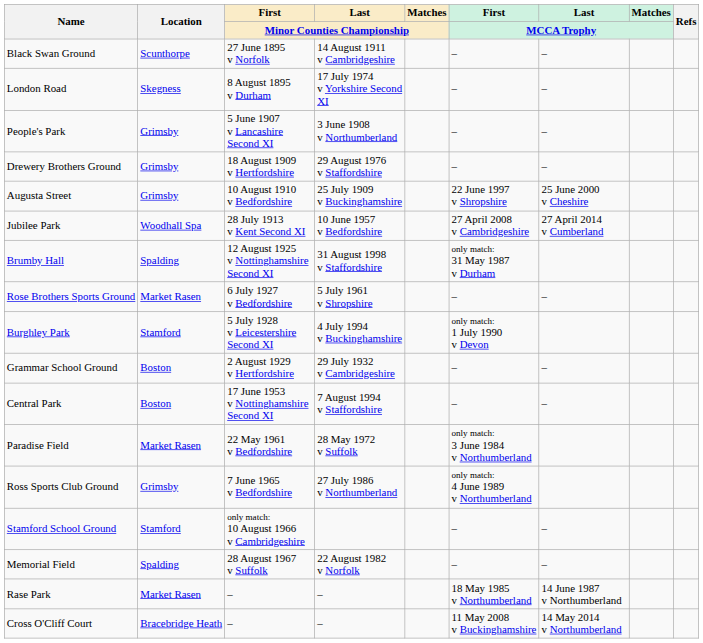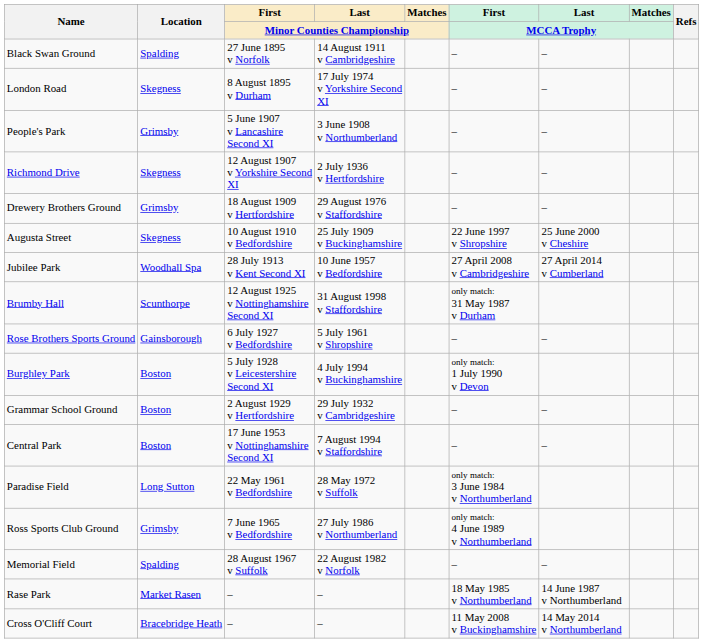 <table class="wikitable sortable">
 <tr>
 <th rowspan="2">Name</th>
 <th rowspan="2">Location</th>
 <th width="125" class="unsortable" style="background:#faecc8">First</th>
 <th width="125" class="unsortable" style="background:#faecc8">Last</th>
 <th style="background:#faecc8">Matches</th>
 <th width="125" class="unsortable" style="background:#cef2e0">First</th>
 <th width="125" class="unsortable" style="background:#cef2e0">Last</th>
 <th style="background:#cef2e0">Matches</th>
 <th rowspan="2" class="unsortable">Refs</th>
 </tr>
 <tr class="unsortable">
 <th colspan="3" style="background:#faecc8"><a href='#'>Minor Counties Championship</a></th>
 <th colspan="3" style="background:#cef2e0"><a href='#'>MCCA Trophy</a></th>
 </tr>
 <tr>
 <td>Black Swan Ground</td>
-<td><a href='#'>Scunthorpe</a></td>
+<td><a href='#'>Spalding</a></td>
 <td>27 June 1895<br>v <a href='#'>Norfolk</a></td>
 <td>14 August 1911<br>v <a href='#'>Cambridgeshire</a></td>
 <td></td>
 <td>–</td>
 <td>–</td>
 <td></td>
 <td></td>
 </tr>
 <tr>
 <td>London Road</td>
 <td><a href='#'>Skegness</a></td>
 <td>8 August 1895<br>v <a href='#'>Durham</a></td>
 <td>17 July 1974<br>v <a href='#'>Yorkshire Second XI</a></td>
 <td></td>
 <td>–</td>
 <td>–</td>
 <td></td>
 <td></td>
 </tr>
 <tr>
 <td>People's Park</td>
 <td><a href='#'>Grimsby</a></td>
 <td>5 June 1907<br>v <a href='#'>Lancashire Second XI</a></td>
 <td>3 June 1908<br>v <a href='#'>Northumberland</a></td>
 <td></td>
 <td>–</td>
 <td>–</td>
 <td></td>
 <td></td>
 </tr>
 <tr>
+<td><a href='#'>Richmond Drive</a></td>
+<td><a href='#'>Skegness</a></td>
+<td>12 August 1907<br>v <a href='#'>Yorkshire Second XI</a></td>
+<td>2 July 1936<br>v <a href='#'>Hertfordshire</a></td>
+<td></td>
+<td>–</td>
+<td>–</td>
+<td></td>
+<td></td>
+</tr>
+<tr>
 <td>Drewery Brothers Ground</td>
 <td><a href='#'>Grimsby</a></td>
 <td>18 August 1909<br>v <a href='#'>Hertfordshire</a></td>
 <td>29 August 1976<br>v <a href='#'>Staffordshire</a></td>
 <td></td>
 <td>–</td>
 <td>–</td>
 <td></td>
 <td></td>
 </tr>
 <tr>
 <td>Augusta Street</td>
-<td><a href='#'>Grimsby</a></td>
+<td><a href='#'>Skegness</a></td>
 <td>10 August 1910<br>v <a href='#'>Bedfordshire</a></td>
 <td>25 July 1909<br>v <a href='#'>Buckinghamshire</a></td>
 <td></td>
 <td>22 June 1997<br>v <a href='#'>Shropshire</a></td>
 <td>25 June 2000<br>v <a href='#'>Cheshire</a></td>
 <td></td>
 <td></td>
 </tr>
 <tr>
 <td>Jubilee Park<br></td>
 <td><a href='#'>Woodhall Spa</a></td>
 <td>28 July 1913<br>v <a href='#'>Kent Second XI</a></td>
 <td>10 June 1957<br>v <a href='#'>Bedfordshire</a></td>
 <td></td>
 <td>27 April 2008<br>v <a href='#'>Cambridgeshire</a></td>
 <td>27 April 2014<br>v <a href='#'>Cumberland</a></td>
 <td></td>
 <td></td>
 </tr>
 <tr>
 <td><a href='#'>Brumby Hall</a></td>
-<td><a href='#'>Spalding</a></td>
+<td><a href='#'>Scunthorpe</a></td>
 <td>12 August 1925<br>v <a href='#'>Nottinghamshire Second XI</a></td>
 <td>31 August 1998<br>v <a href='#'>Staffordshire</a></td>
 <td></td>
 <td><small>only match:</small><br>31 May 1987<br>v <a href='#'>Durham</a></td>
 <td> </td>
 <td></td>
 <td></td>
 </tr>
 <tr>
 <td><a href='#'>Rose Brothers Sports Ground</a></td>
-<td><a href='#'>Market Rasen</a></td>
+<td><a href='#'>Gainsborough</a></td>
 <td>6 July 1927<br>v <a href='#'>Bedfordshire</a></td>
 <td>5 July 1961<br>v <a href='#'>Shropshire</a></td>
 <td></td>
 <td>–</td>
 <td>–</td>
 <td></td>
 <td></td>
 </tr>
 <tr>
 <td><a href='#'>Burghley Park</a><br></td>
-<td><a href='#'>Stamford</a></td>
+<td><a href='#'>Boston</a></td>
 <td>5 July 1928<br>v <a href='#'>Leicestershire Second XI</a></td>
 <td>4 July 1994<br>v <a href='#'>Buckinghamshire</a></td>
 <td></td>
 <td><small>only match:</small><br>1 July 1990<br>v <a href='#'>Devon</a></td>
 <td> </td>
 <td></td>
 <td></td>
 </tr>
 <tr>
 <td>Grammar School Ground</td>
 <td><a href='#'>Boston</a></td>
 <td>2 August 1929<br>v <a href='#'>Hertfordshire</a></td>
 <td>29 July 1932<br>v <a href='#'>Cambridgeshire</a></td>
 <td></td>
 <td>–</td>
 <td>–</td>
 <td></td>
 <td></td>
 </tr>
 <tr>
 <td>Central Park</td>
 <td><a href='#'>Boston</a></td>
 <td>17 June 1953<br>v <a href='#'>Nottinghamshire Second XI</a></td>
 <td>7 August 1994<br>v <a href='#'>Staffordshire</a></td>
 <td></td>
 <td>–</td>
 <td>–</td>
 <td></td>
 <td></td>
 </tr>
 <tr>
 <td>Paradise Field</td>
-<td><a href='#'>Market Rasen</a></td>
+<td><a href='#'>Long Sutton</a></td>
 <td>22 May 1961<br>v <a href='#'>Bedfordshire</a></td>
 <td>28 May 1972<br>v <a href='#'>Suffolk</a></td>
 <td></td>
 <td><small>only match:</small><br>3 June 1984<br>v <a href='#'>Northumberland</a></td>
 <td> </td>
 <td></td>
 <td></td>
 </tr>
 <tr>
 <td>Ross Sports Club Ground</td>
 <td><a href='#'>Grimsby</a></td>
 <td>7 June 1965<br>v <a href='#'>Bedfordshire</a></td>
 <td>27 July 1986<br>v <a href='#'>Northumberland</a></td>
 <td></td>
 <td><small>only match:</small><br>4 June 1989<br>v <a href='#'>Northumberland</a></td>
 <td> </td>
-<td></td>
-<td></td>
-</tr>
-<tr>
-<td><a href='#'>Stamford School Ground</a><br></td>
-<td><a href='#'>Stamford</a></td>
-<td><small>only match:</small><br>10 August 1966<br>v <a href='#'>Cambridgeshire</a></td>
-<td> </td>
-<td></td>
-<td>–</td>
-<td>–</td>
 <td></td>
 <td></td>
 </tr>
 <tr>
 <td>Memorial Field</td>
 <td><a href='#'>Spalding</a></td>
 <td>28 August 1967<br>v <a href='#'>Suffolk</a></td>
 <td>22 August 1982<br>v <a href='#'>Norfolk</a></td>
 <td></td>
 <td>–</td>
 <td>–</td>
 <td></td>
 <td></td>
 </tr>
 <tr>
 <td>Rase Park</td>
 <td><a href='#'>Market Rasen</a></td>
 <td>–</td>
 <td>–</td>
 <td></td>
 <td>18 May 1985<br>v <a href='#'>Northumberland</a></td>
 <td>14 June 1987<br>v Northumberland</td>
 <td></td>
 <td></td>
 </tr>
 <tr>
 <td>Cross O'Cliff Court<br></td>
 <td><a href='#'>Bracebridge Heath</a></td>
 <td>–</td>
 <td>–</td>
 <td></td>
 <td>11 May 2008<br>v <a href='#'>Buckinghamshire</a></td>
 <td>14 May 2014<br>v <a href='#'>Northumberland</a></td>
 <td></td>
 <td></td>
 </tr>
 </table>
